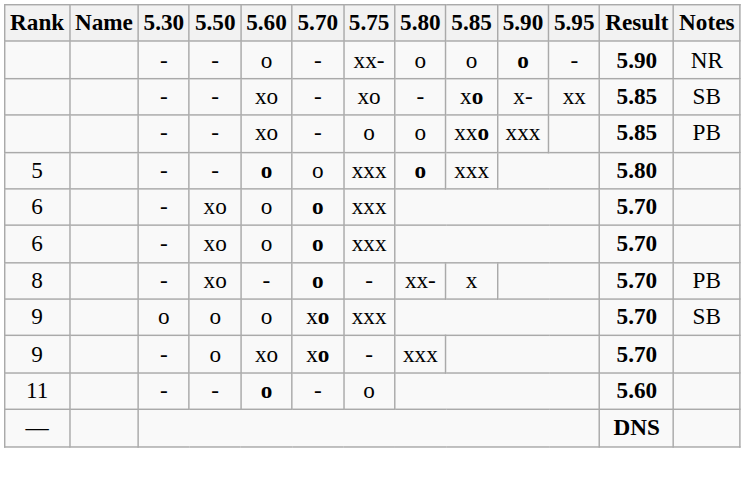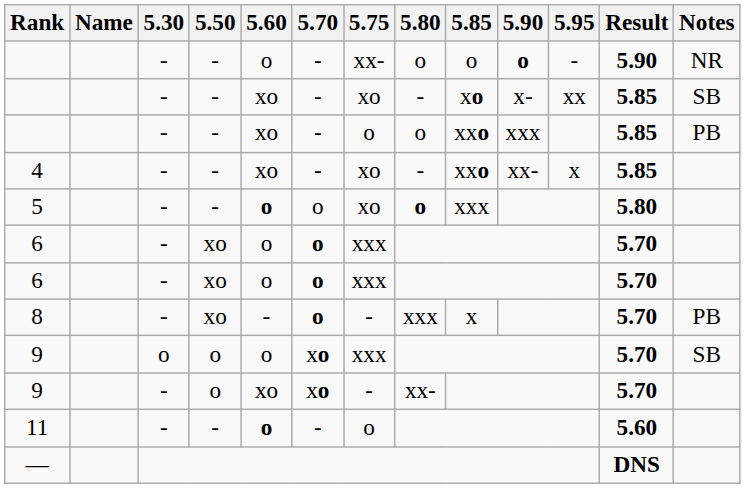 <table class="sortable wikitable">
 <tr>
 <th>Rank</th>
 <th>Name</th>
 <th>5.30</th>
 <th>5.50</th>
 <th>5.60</th>
 <th>5.70</th>
 <th>5.75</th>
 <th>5.80</th>
 <th>5.85</th>
 <th>5.90</th>
 <th>5.95</th>
 <th>Result</th>
 <th>Notes</th>
 </tr>
 <tr align="center">
 <td></td>
 <td align="left"></td>
 <td>-</td>
 <td>-</td>
 <td>o</td>
 <td>-</td>
 <td>xx-</td>
 <td>o</td>
 <td>o</td>
 <td><strong>o</strong></td>
 <td>-</td>
 <td><strong>5.90</strong></td>
 <td>NR</td>
 </tr>
 <tr align="center">
 <td></td>
 <td align="left"></td>
 <td>-</td>
 <td>-</td>
 <td>xo</td>
 <td>-</td>
 <td>xo</td>
 <td>-</td>
 <td>x<strong>o</strong></td>
 <td>x-</td>
 <td>xx</td>
 <td><strong>5.85</strong></td>
 <td>SB</td>
 </tr>
 <tr align="center">
 <td></td>
 <td align="left"></td>
 <td>-</td>
 <td>-</td>
 <td>xo</td>
 <td>-</td>
 <td>o</td>
 <td>o</td>
 <td>xx<strong>o</strong></td>
 <td>xxx</td>
 <td colspan="1"></td>
 <td><strong>5.85</strong></td>
 <td>PB</td>
 </tr>
 <tr align="center">
+<td>4</td>
+<td align="left"></td>
+<td>-</td>
+<td>-</td>
+<td>xo</td>
+<td>-</td>
+<td>xo</td>
+<td>-</td>
+<td>xx<strong>o</strong></td>
+<td>xx-</td>
+<td>x</td>
+<td><strong>5.85</strong></td>
+<td></td>
+</tr>
+<tr align="center">
 <td>5</td>
 <td align="left"></td>
 <td>-</td>
 <td>-</td>
 <td><strong>o</strong></td>
 <td>o</td>
-<td>xxx</td>
+<td>xo</td>
 <td><strong>o</strong></td>
 <td>xxx</td>
 <td colspan="2"></td>
 <td><strong>5.80</strong></td>
 <td></td>
 </tr>
 <tr align="center">
 <td>6</td>
 <td align="left"></td>
 <td>-</td>
 <td>xo</td>
 <td>o</td>
 <td><strong>o</strong></td>
 <td>xxx</td>
 <td colspan="4"></td>
 <td><strong>5.70</strong></td>
 <td></td>
 </tr>
 <tr align="center">
 <td>6</td>
 <td align="left"></td>
 <td>-</td>
 <td>xo</td>
 <td>o</td>
 <td><strong>o</strong></td>
 <td>xxx</td>
 <td colspan="4"></td>
 <td><strong>5.70</strong></td>
 <td></td>
 </tr>
 <tr align="center">
 <td>8</td>
 <td align="left"></td>
 <td>-</td>
 <td>xo</td>
 <td>-</td>
 <td><strong>o</strong></td>
 <td>-</td>
-<td>xx-</td>
+<td>xxx</td>
 <td>x</td>
 <td colspan="2"></td>
 <td><strong>5.70</strong></td>
 <td>PB</td>
 </tr>
 <tr align="center">
 <td>9</td>
 <td align="left"></td>
 <td>o</td>
 <td>o</td>
 <td>o</td>
 <td>x<strong>o</strong></td>
 <td>xxx</td>
 <td colspan="4"></td>
 <td><strong>5.70</strong></td>
 <td>SB</td>
 </tr>
 <tr align="center">
 <td>9</td>
 <td align="left"></td>
 <td>-</td>
 <td>o</td>
 <td>xo</td>
 <td>x<strong>o</strong></td>
 <td>-</td>
-<td>xxx</td>
+<td>xx-</td>
 <td colspan="3"></td>
 <td><strong>5.70</strong></td>
 <td></td>
 </tr>
 <tr align="center">
 <td>11</td>
 <td align="left"></td>
 <td>-</td>
 <td>-</td>
 <td><strong>o</strong></td>
 <td>-</td>
 <td>o</td>
 <td colspan="4"></td>
 <td><strong>5.60</strong></td>
 <td></td>
 </tr>
 <tr align="center">
 <td>—</td>
 <td align="left"></td>
 <td colspan="9"></td>
 <td><strong>DNS</strong></td>
 <td></td>
 </tr>
 </table>
